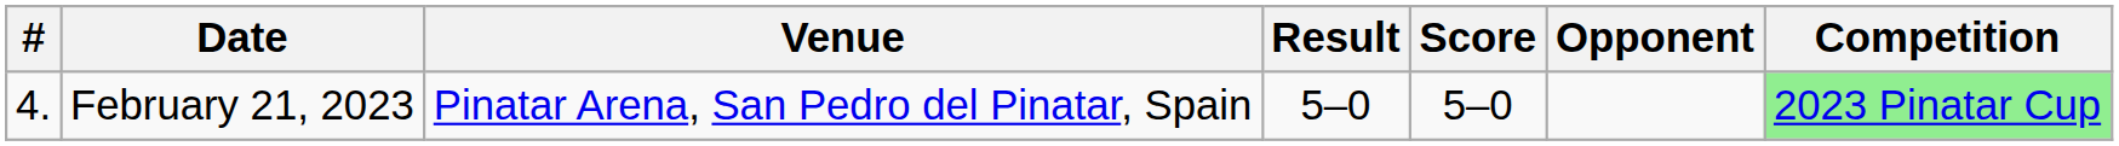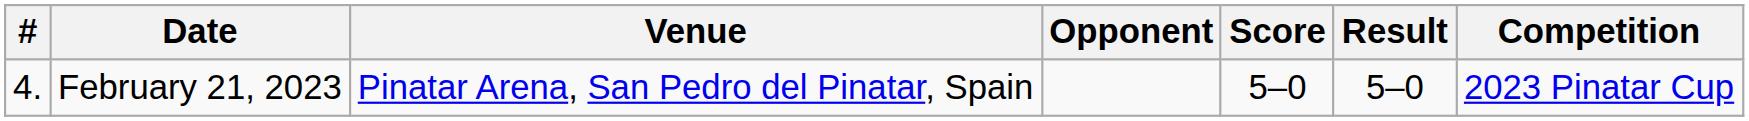 <table class="wikitable">
 <tr>
 <th>#</th>
 <th>Date</th>
 <th>Venue</th>
+<th>Opponent</th>
+<th>Score</th>
 <th>Result</th>
-<th>Score</th>
-<th>Opponent</th>
 <th>Competition</th>
 </tr>
 <tr>
 <td>4.</td>
 <td>February 21, 2023</td>
 <td><a href='#'>Pinatar Arena</a>, <a href='#'>San Pedro del Pinatar</a>, Spain</td>
+<td></td>
 <td style="text-align:center;">5–0</td>
 <td style="text-align:center;">5–0</td>
-<td></td>
-<td style="background: lightgreen;"><a href='#'>2023 Pinatar Cup</a></td>
+<td><a href='#'>2023 Pinatar Cup</a></td>
 </tr>
 </table>
